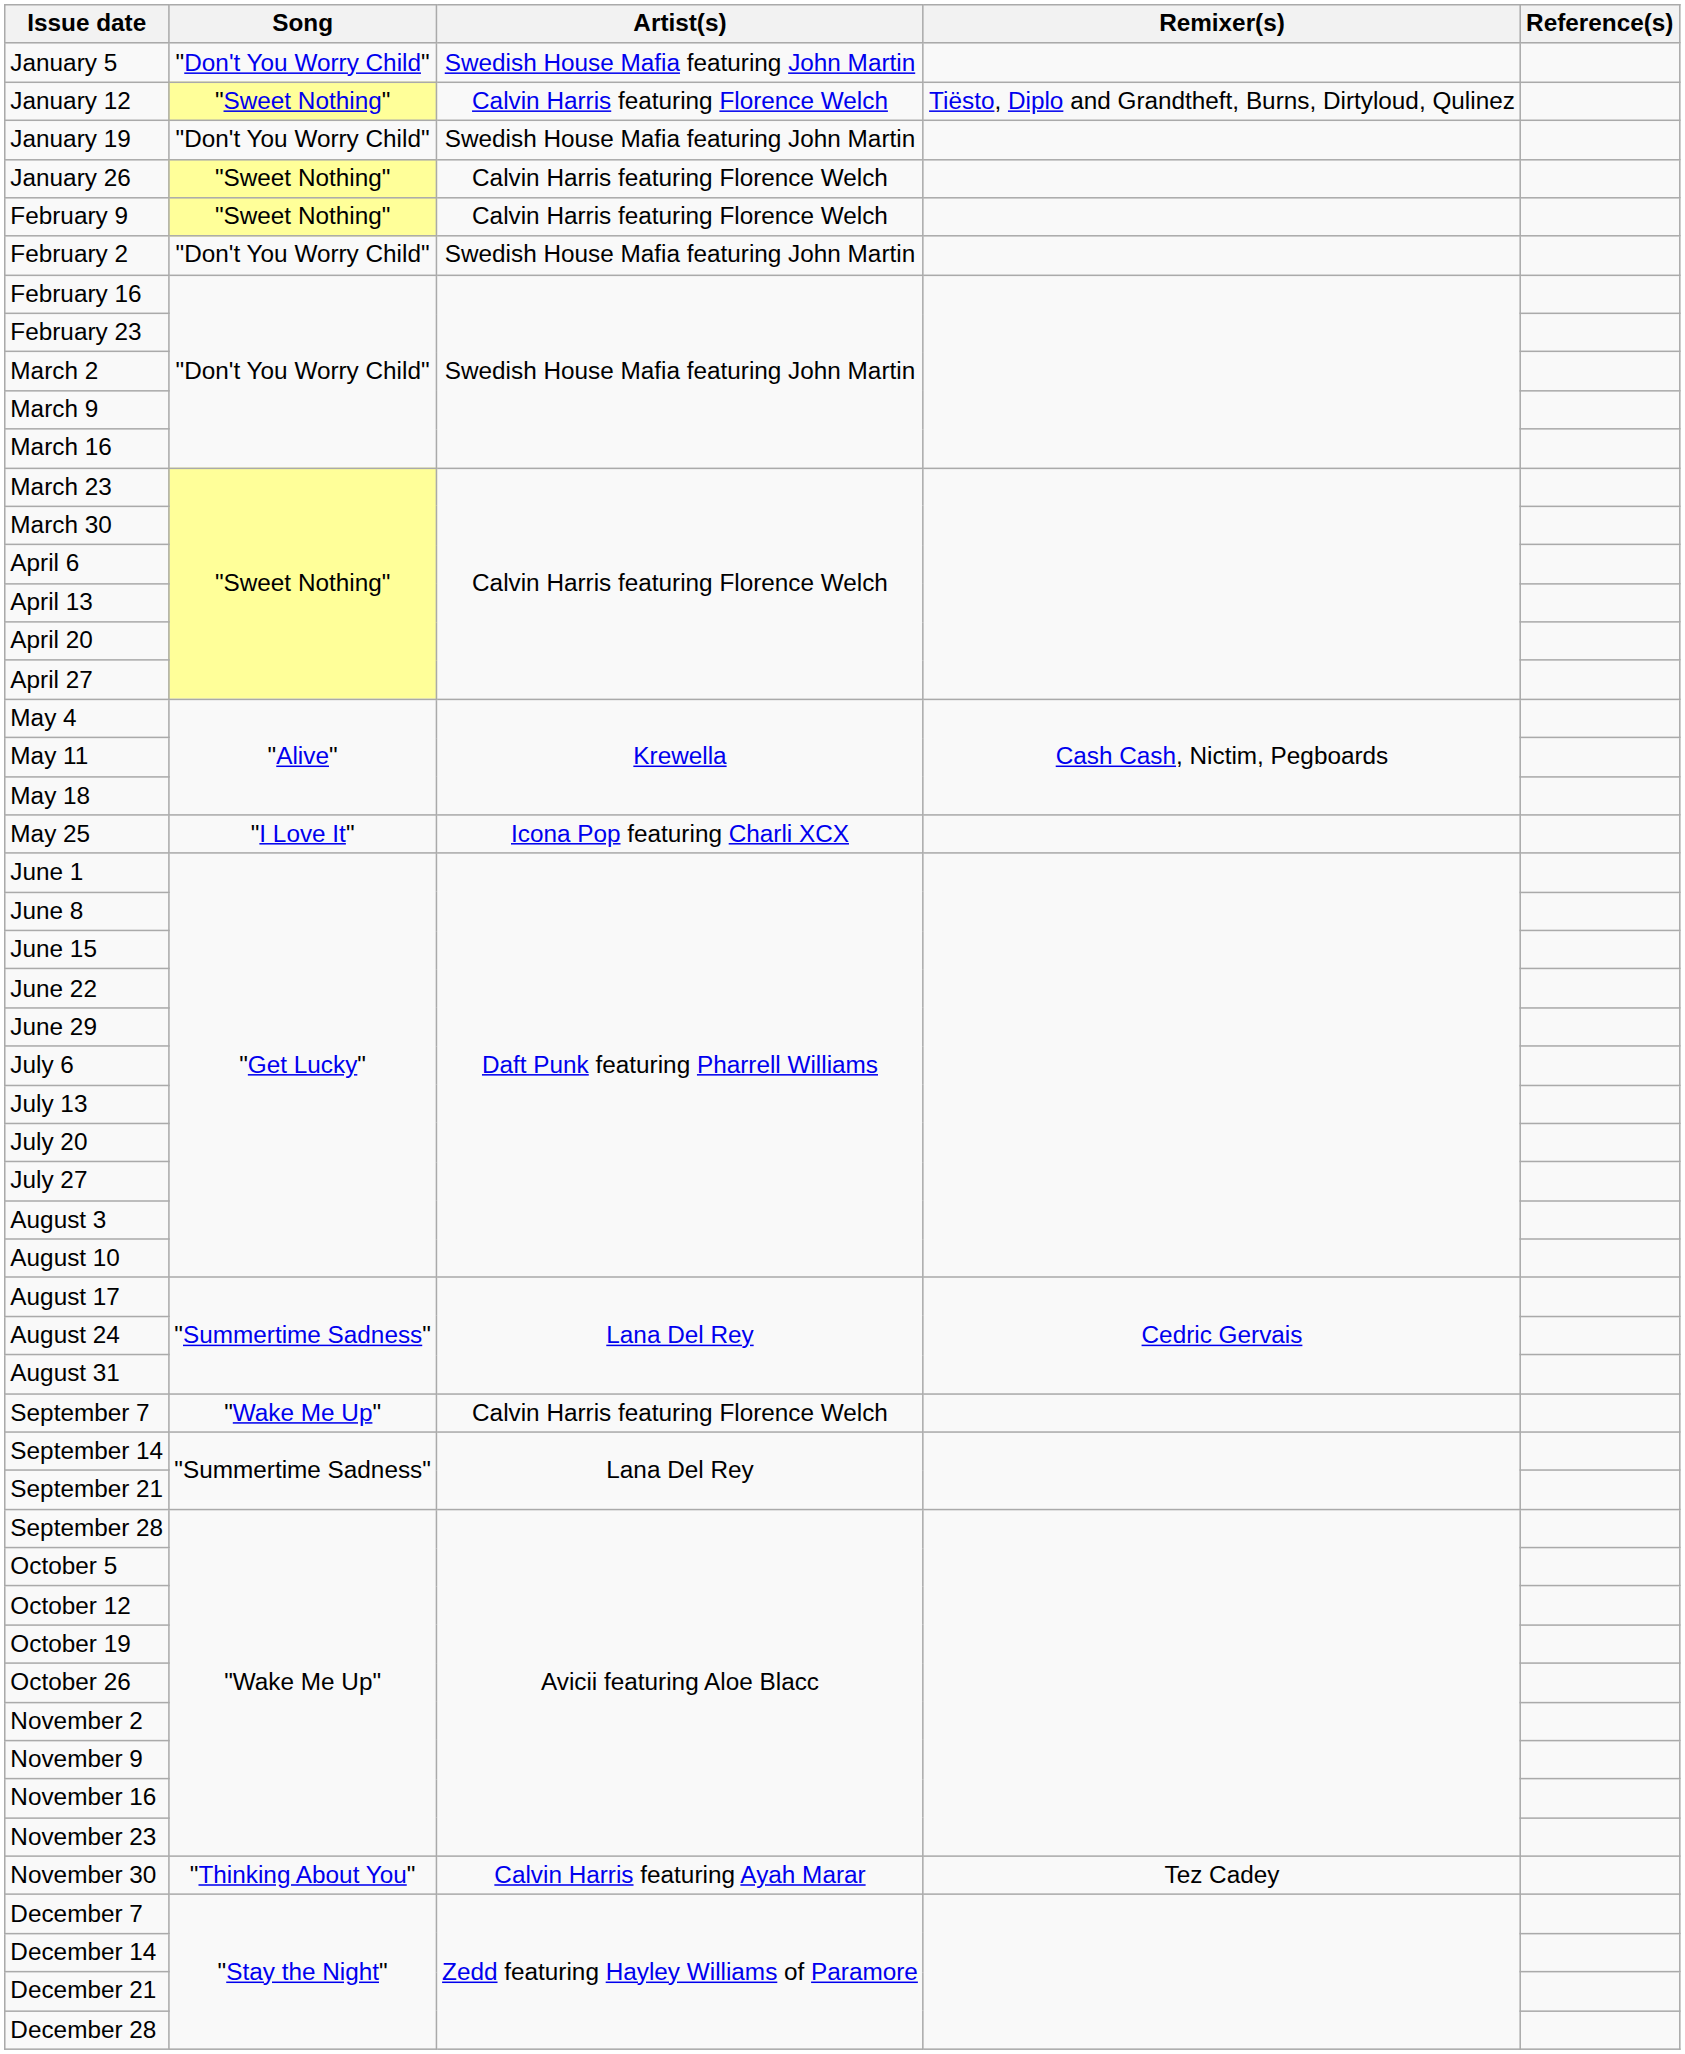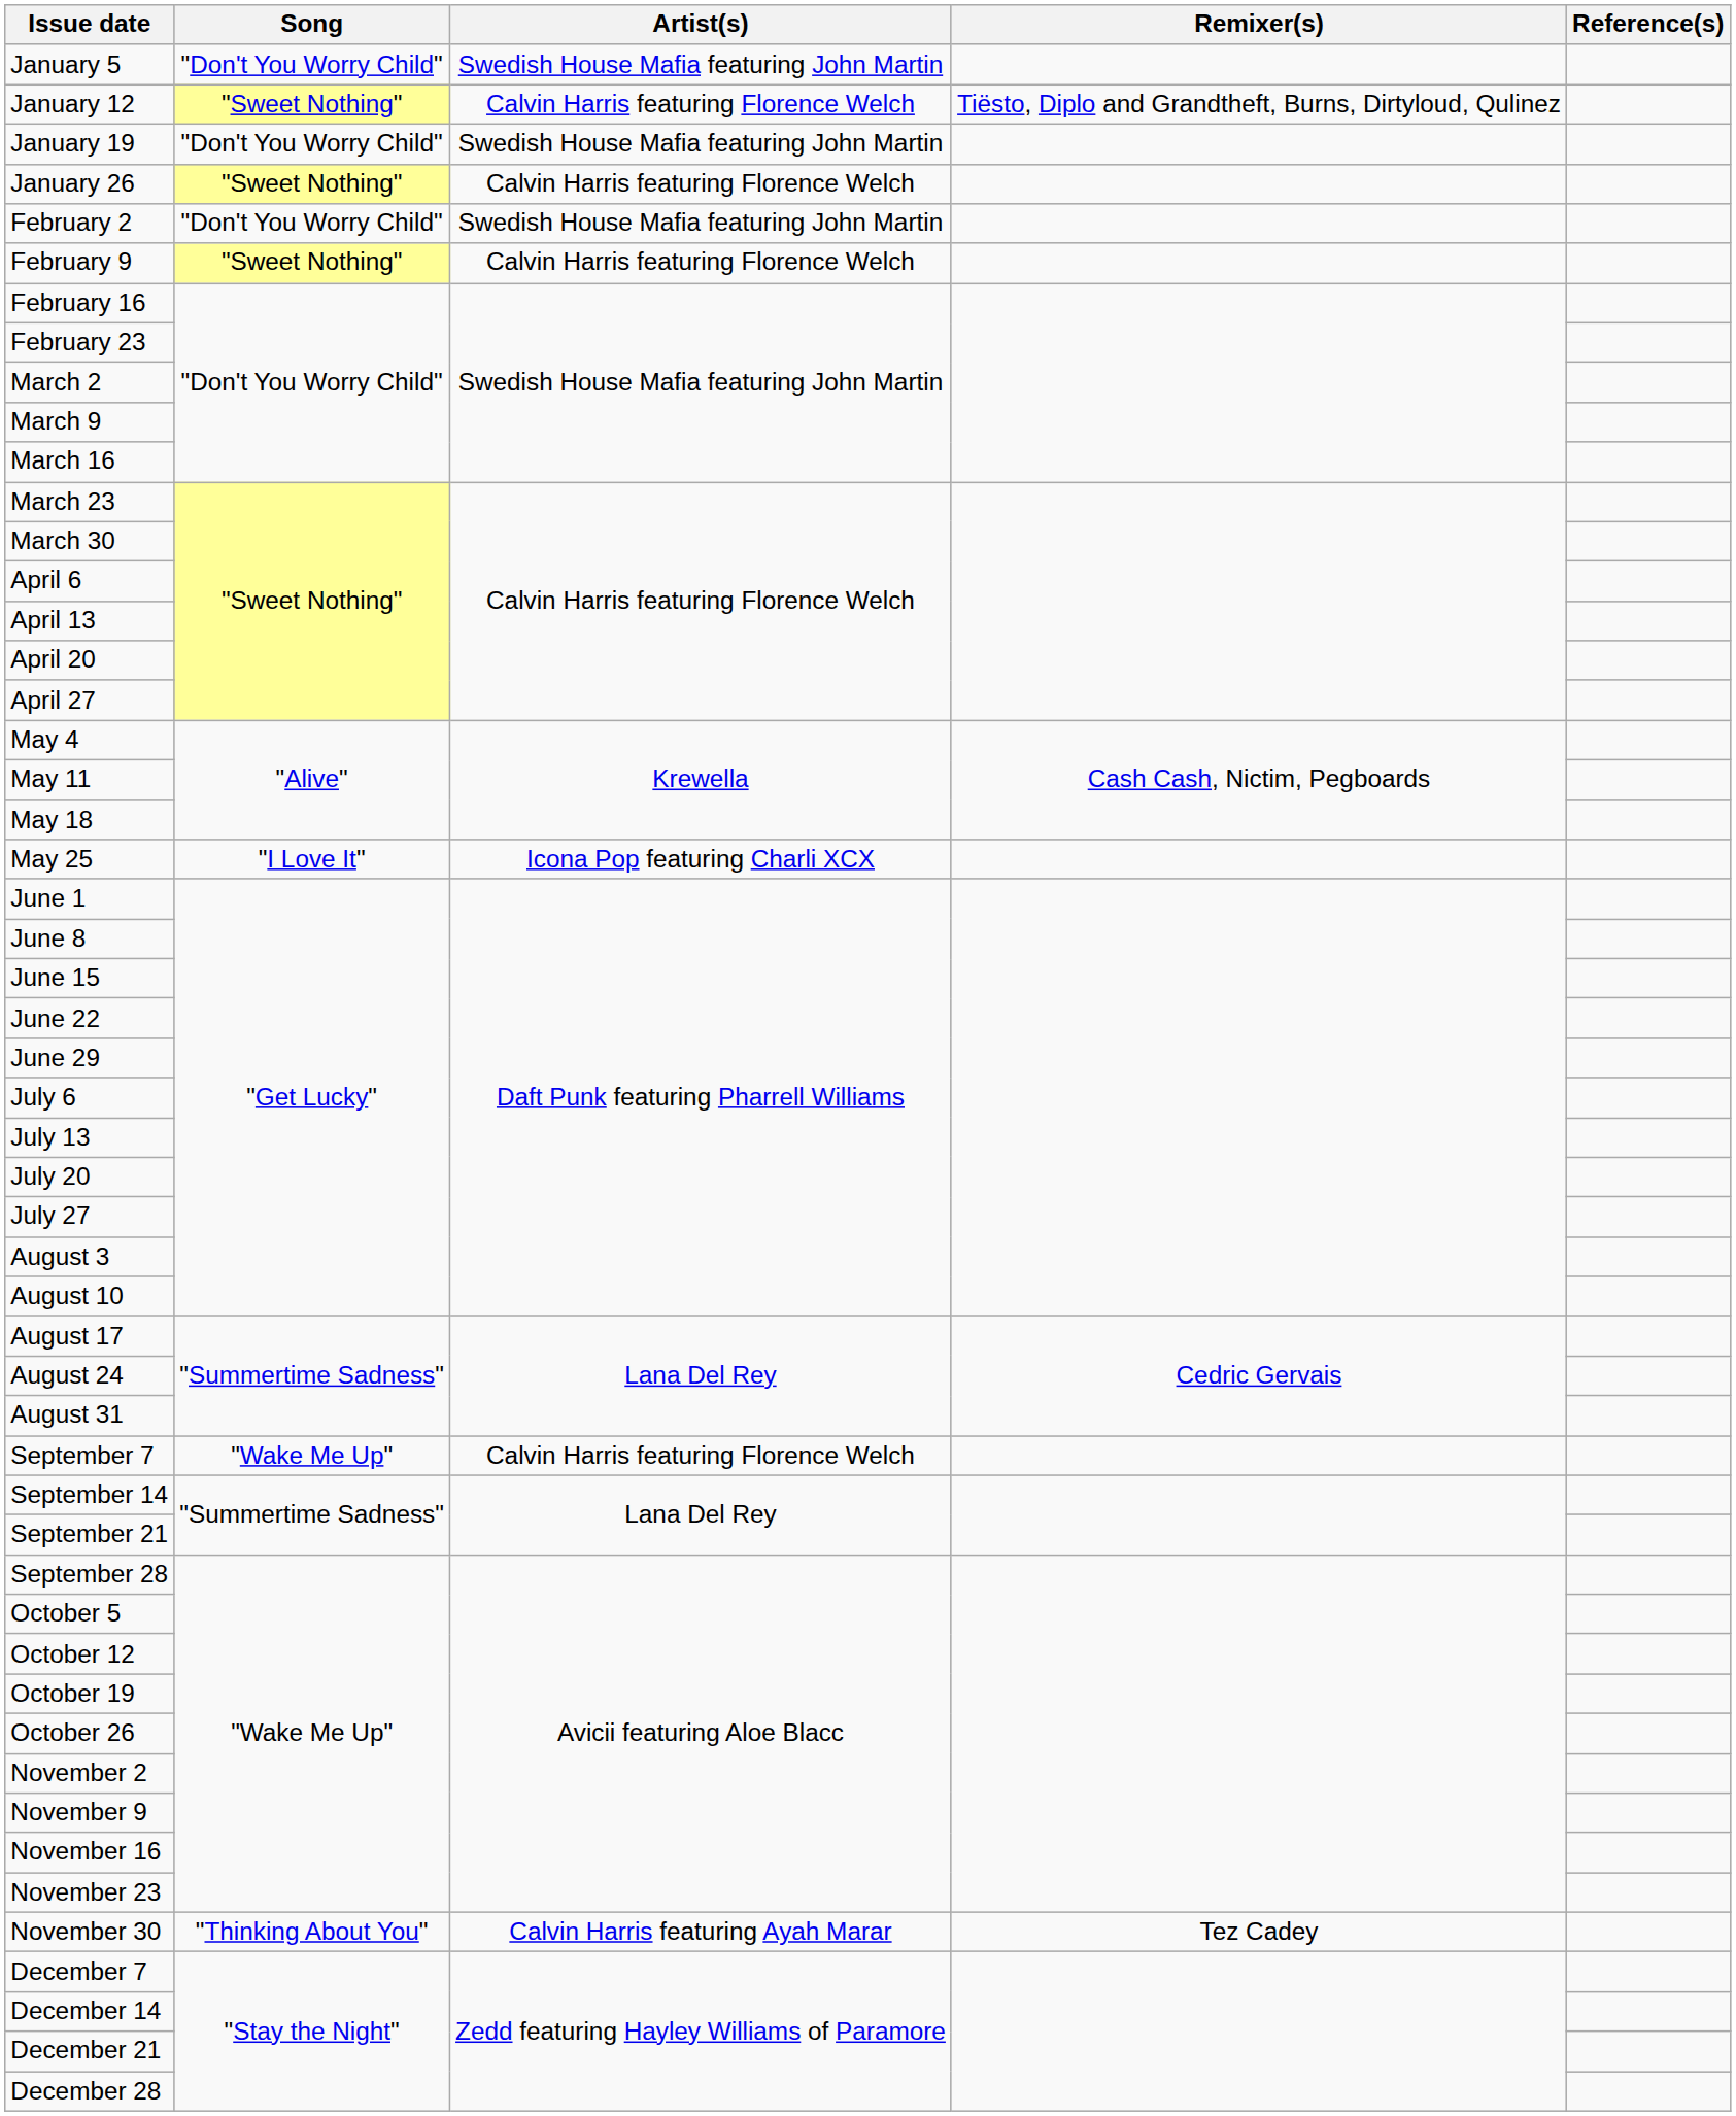 <table class="wikitable">
 <tr>
 <th style="text-align: center;">Issue date</th>
 <th style="text-align: center;">Song</th>
 <th style="text-align: center;">Artist(s)</th>
 <th style="text-align: center;">Remixer(s)</th>
 <th style="text-align: center;">Reference(s)</th>
 </tr>
 <tr>
 <td>January 5</td>
 <td style="text-align: center;">"<a href='#'>Don't You Worry Child</a>"</td>
 <td style="text-align: center;"><a href='#'>Swedish House Mafia</a> featuring <a href='#'>John Martin</a></td>
 <td style="text-align: center;"></td>
 <td style="text-align: center;"></td>
 </tr>
 <tr>
 <td>January 12</td>
 <td bgcolor=#FFFF99  style="text-align: center;">"<a href='#'>Sweet Nothing</a>" </td>
 <td style="text-align: center;"><a href='#'>Calvin Harris</a> featuring <a href='#'>Florence Welch</a></td>
 <td style="text-align: center;"><a href='#'>Tiësto</a>, <a href='#'>Diplo</a> and Grandtheft, Burns, Dirtyloud, Qulinez</td>
 <td style="text-align: center;"></td>
 </tr>
 <tr>
 <td>January 19</td>
 <td style="text-align: center;">"Don't You Worry Child"</td>
 <td style="text-align: center;">Swedish House Mafia featuring John Martin</td>
 <td style="text-align: center;"></td>
 <td style="text-align: center;"></td>
 </tr>
 <tr>
 <td>January 26</td>
 <td bgcolor=#FFFF99  style="text-align: center;">"Sweet Nothing" </td>
 <td style="text-align: center;">Calvin Harris featuring Florence Welch</td>
 <td style="text-align: center;"></td>
 <td style="text-align: center;"></td>
 </tr>
 <tr>
-<td>February 9</td>
-<td bgcolor=#FFFF99  style="text-align: center;">"Sweet Nothing" </td>
-<td style="text-align: center;">Calvin Harris featuring Florence Welch</td>
+<td>February 2</td>
+<td style="text-align: center;">"Don't You Worry Child"</td>
+<td style="text-align: center;">Swedish House Mafia featuring John Martin</td>
 <td style="text-align: center;"></td>
 <td style="text-align: center;"></td>
 </tr>
 <tr>
-<td>February 2</td>
-<td style="text-align: center;">"Don't You Worry Child"</td>
-<td style="text-align: center;">Swedish House Mafia featuring John Martin</td>
+<td>February 9</td>
+<td bgcolor=#FFFF99  style="text-align: center;">"Sweet Nothing" </td>
+<td style="text-align: center;">Calvin Harris featuring Florence Welch</td>
 <td style="text-align: center;"></td>
 <td style="text-align: center;"></td>
 </tr>
 <tr>
 <td>February 16</td>
 <td style="text-align: center;" rowspan=5>"Don't You Worry Child"</td>
 <td style="text-align: center;" rowspan=5>Swedish House Mafia featuring John Martin</td>
 <td style="text-align: center;" rowspan=5></td>
 <td style="text-align: center;"></td>
 </tr>
 <tr>
 <td>February 23</td>
 <td style="text-align: center;"></td>
 </tr>
 <tr>
 <td>March 2</td>
 <td style="text-align: center;"></td>
 </tr>
 <tr>
 <td>March 9</td>
 <td style="text-align: center;"></td>
 </tr>
 <tr>
 <td>March 16</td>
 <td style="text-align: center;"></td>
 </tr>
 <tr>
 <td>March 23</td>
 <td bgcolor=#FFFF99  style="text-align: center;" rowspan=6>"Sweet Nothing" </td>
 <td style="text-align: center;" rowspan=6>Calvin Harris featuring Florence Welch</td>
 <td style="text-align: center;" rowspan=6></td>
 <td style="text-align: center;"></td>
 </tr>
 <tr>
 <td>March 30</td>
 <td style="text-align: center;"></td>
 </tr>
 <tr>
 <td>April 6</td>
 <td style="text-align: center;"></td>
 </tr>
 <tr>
 <td>April 13</td>
 <td style="text-align: center;"></td>
 </tr>
 <tr>
 <td>April 20</td>
 <td style="text-align: center;"></td>
 </tr>
 <tr>
 <td>April 27</td>
 <td style="text-align: center;"></td>
 </tr>
 <tr>
 <td>May 4</td>
 <td style="text-align: center;" rowspan=3>"<a href='#'>Alive</a>"</td>
 <td style="text-align: center;" rowspan=3><a href='#'>Krewella</a></td>
 <td style="text-align: center;" rowspan=3><a href='#'>Cash Cash</a>, Nictim, Pegboards</td>
 <td style="text-align: center;"></td>
 </tr>
 <tr>
 <td>May 11</td>
 <td style="text-align: center;"></td>
 </tr>
 <tr>
 <td>May 18</td>
 <td style="text-align: center;"></td>
 </tr>
 <tr>
 <td>May 25</td>
 <td style="text-align: center;">"<a href='#'>I Love It</a>"</td>
 <td style="text-align: center;"><a href='#'>Icona Pop</a> featuring <a href='#'>Charli XCX</a></td>
 <td style="text-align: center;"></td>
 <td style="text-align: center;"></td>
 </tr>
 <tr>
 <td>June 1</td>
 <td style="text-align: center;" rowspan=11>"<a href='#'>Get Lucky</a>"</td>
 <td style="text-align: center;" rowspan=11><a href='#'>Daft Punk</a> featuring <a href='#'>Pharrell Williams</a></td>
 <td style="text-align: center;" rowspan=11></td>
 <td style="text-align: center;"></td>
 </tr>
 <tr>
 <td>June 8</td>
 <td style="text-align: center;"></td>
 </tr>
 <tr>
 <td>June 15</td>
 <td style="text-align: center;"></td>
 </tr>
 <tr>
 <td>June 22</td>
 <td style="text-align: center;"></td>
 </tr>
 <tr>
 <td>June 29</td>
 <td style="text-align: center;"></td>
 </tr>
 <tr>
 <td>July 6</td>
 <td style="text-align: center;"></td>
 </tr>
 <tr>
 <td>July 13</td>
 <td style="text-align: center;"></td>
 </tr>
 <tr>
 <td>July 20</td>
 <td style="text-align: center;"></td>
 </tr>
 <tr>
 <td>July 27</td>
 <td style="text-align: center;"></td>
 </tr>
 <tr>
 <td>August 3</td>
 <td style="text-align: center;"></td>
 </tr>
 <tr>
 <td>August 10</td>
 <td style="text-align: center;"></td>
 </tr>
 <tr>
 <td>August 17</td>
 <td style="text-align: center;" rowspan=3>"<a href='#'>Summertime Sadness</a>"</td>
 <td style="text-align: center;" rowspan=3><a href='#'>Lana Del Rey</a></td>
 <td style="text-align: center;" rowspan=3><a href='#'>Cedric Gervais</a></td>
 <td style="text-align: center;"></td>
 </tr>
 <tr>
 <td>August 24</td>
 <td style="text-align: center;"></td>
 </tr>
 <tr>
 <td>August 31</td>
 <td style="text-align: center;"></td>
 </tr>
 <tr>
 <td>September 7</td>
 <td style="text-align: center;">"<a href='#'>Wake Me Up</a>"</td>
 <td style="text-align: center;">Calvin Harris featuring Florence Welch</td>
 <td style="text-align: center;"></td>
 <td style="text-align: center;"></td>
 </tr>
 <tr>
 <td>September 14</td>
 <td style="text-align: center;" rowspan=2>"Summertime Sadness"</td>
 <td style="text-align: center;" rowspan=2>Lana Del Rey</td>
 <td style="text-align: center;" rowspan=2></td>
 <td style="text-align: center;"></td>
 </tr>
 <tr>
 <td>September 21</td>
 <td style="text-align: center;"></td>
 </tr>
 <tr>
 <td>September 28</td>
 <td style="text-align: center;" rowspan=9>"Wake Me Up"</td>
 <td style="text-align: center;" rowspan=9>Avicii featuring Aloe Blacc</td>
 <td style="text-align: center;" rowspan=9></td>
 <td style="text-align: center;"></td>
 </tr>
 <tr>
 <td>October 5</td>
 <td style="text-align: center;"></td>
 </tr>
 <tr>
 <td>October 12</td>
 <td style="text-align: center;"></td>
 </tr>
 <tr>
 <td>October 19</td>
 <td style="text-align: center;"></td>
 </tr>
 <tr>
 <td>October 26</td>
 <td style="text-align: center;"></td>
 </tr>
 <tr>
 <td>November 2</td>
 <td style="text-align: center;"></td>
 </tr>
 <tr>
 <td>November 9</td>
 <td style="text-align: center;"></td>
 </tr>
 <tr>
 <td>November 16</td>
 <td style="text-align: center;"></td>
 </tr>
 <tr>
 <td>November 23</td>
 <td style="text-align: center;"></td>
 </tr>
 <tr>
 <td>November 30</td>
 <td style="text-align: center;">"<a href='#'>Thinking About You</a>"</td>
 <td style="text-align: center;"><a href='#'>Calvin Harris</a> featuring <a href='#'>Ayah Marar</a></td>
 <td style="text-align: center;">Tez Cadey</td>
 <td style="text-align: center;"></td>
 </tr>
 <tr>
 <td>December 7</td>
 <td style="text-align: center;" rowspan=4>"<a href='#'>Stay the Night</a>"</td>
 <td style="text-align: center;" rowspan=4><a href='#'>Zedd</a> featuring <a href='#'>Hayley Williams</a> of <a href='#'>Paramore</a></td>
 <td style="text-align: center;" rowspan=4></td>
 <td style="text-align: center;"></td>
 </tr>
 <tr>
 <td>December 14</td>
 <td style="text-align: center;"></td>
 </tr>
 <tr>
 <td>December 21</td>
 <td style="text-align: center;"></td>
 </tr>
 <tr>
 <td>December 28</td>
 <td style="text-align: center;"></td>
 </tr>
 </table>
